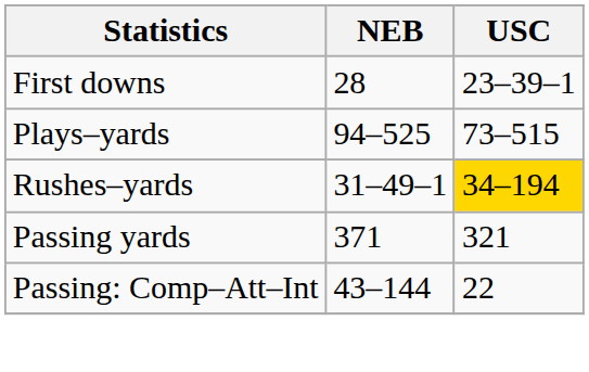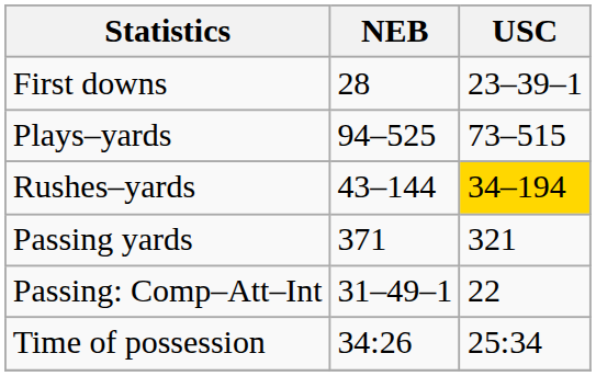 <table class="wikitable">
 <tr>
 <th>Statistics</th>
 <th>NEB</th>
 <th>USC</th>
 </tr>
 <tr>
 <td>First downs</td>
 <td>28</td>
 <td>23–39–1</td>
 </tr>
 <tr>
 <td>Plays–yards</td>
 <td>94–525</td>
 <td>73–515</td>
 </tr>
 <tr>
 <td>Rushes–yards</td>
-<td>31–49–1</td>
+<td>43–144</td>
 <td style="background: gold;">34–194</td>
 </tr>
 <tr>
 <td>Passing yards</td>
 <td>371</td>
 <td>321</td>
 </tr>
 <tr>
 <td>Passing: Comp–Att–Int</td>
-<td>43–144</td>
+<td>31–49–1</td>
 <td>22</td>
+</tr>
+<tr>
+<td>Time of possession</td>
+<td>34:26</td>
+<td>25:34</td>
 </tr>
 <tr>
 </tr>
 </table>
